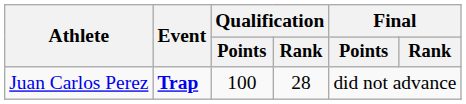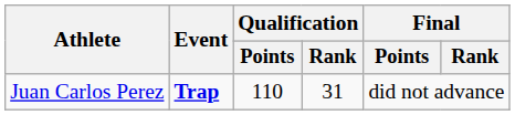 <table class="wikitable" border="1" style="font-size:90%">
 <tr>
 <th rowspan="2">Athlete</th>
 <th rowspan="2">Event</th>
 <th colspan=2>Qualification</th>
 <th colspan=2>Final</th>
 </tr>
 <tr style="font-size:95%">
 <th>Points</th>
 <th>Rank</th>
 <th>Points</th>
 <th>Rank</th>
 </tr>
 <tr align=center>
 <td align=left><a href='#'>Juan Carlos Perez</a></td>
 <td align=left><strong><a href='#'>Trap</a></strong></td>
-<td>100</td>
-<td>28</td>
+<td>110</td>
+<td>31</td>
 <td colspan=2>did not advance</td>
 </tr>
 </table>
